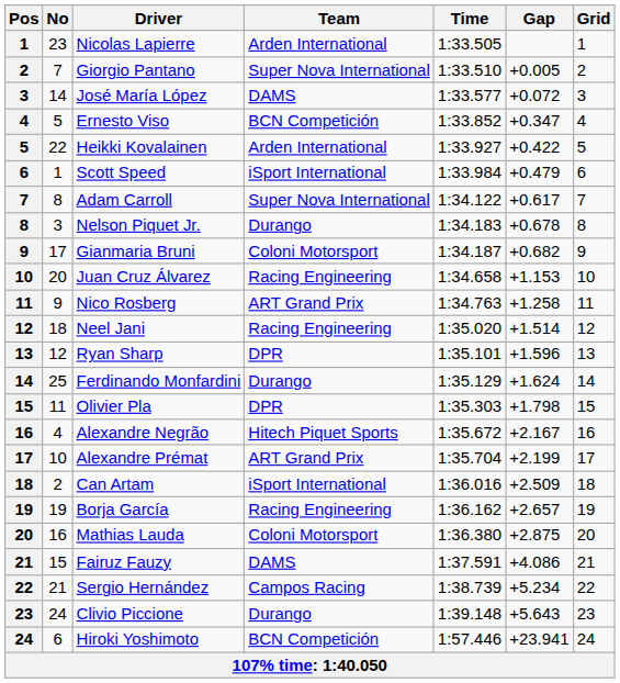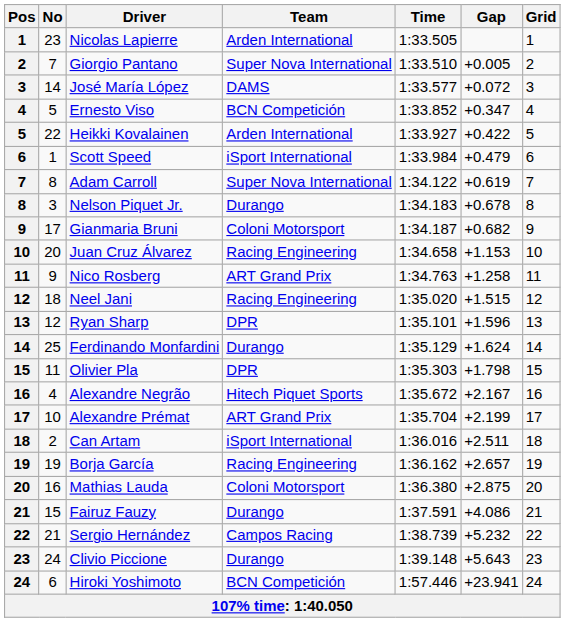 <table class="wikitable" style="font-size:85%">
 <tr>
 <th>Pos</th>
 <th>No</th>
 <th>Driver</th>
 <th>Team</th>
 <th>Time</th>
 <th>Gap</th>
 <th>Grid</th>
 </tr>
 <tr>
 <th>1</th>
 <td align="center">23</td>
 <td> <a href='#'>Nicolas Lapierre</a></td>
 <td><a href='#'>Arden International</a></td>
 <td>1:33.505</td>
 <td></td>
 <td>1</td>
 </tr>
 <tr>
 <th>2</th>
 <td align="center">7</td>
 <td> <a href='#'>Giorgio Pantano</a></td>
 <td><a href='#'>Super Nova International</a></td>
 <td>1:33.510</td>
 <td>+0.005</td>
 <td>2</td>
 </tr>
 <tr>
 <th>3</th>
 <td align="center">14</td>
 <td> <a href='#'>José María López</a></td>
 <td><a href='#'>DAMS</a></td>
 <td>1:33.577</td>
 <td>+0.072</td>
 <td>3</td>
 </tr>
 <tr>
 <th>4</th>
 <td align="center">5</td>
 <td> <a href='#'>Ernesto Viso</a></td>
 <td><a href='#'>BCN Competición</a></td>
 <td>1:33.852</td>
 <td>+0.347</td>
 <td>4</td>
 </tr>
 <tr>
 <th>5</th>
 <td align="center">22</td>
 <td> <a href='#'>Heikki Kovalainen</a></td>
 <td><a href='#'>Arden International</a></td>
 <td>1:33.927</td>
 <td>+0.422</td>
 <td>5</td>
 </tr>
 <tr>
 <th>6</th>
 <td align="center">1</td>
 <td> <a href='#'>Scott Speed</a></td>
 <td><a href='#'>iSport International</a></td>
 <td>1:33.984</td>
 <td>+0.479</td>
 <td>6</td>
 </tr>
 <tr>
 <th>7</th>
 <td align="center">8</td>
 <td> <a href='#'>Adam Carroll</a></td>
 <td><a href='#'>Super Nova International</a></td>
 <td>1:34.122</td>
-<td>+0.617</td>
+<td>+0.619</td>
 <td>7</td>
 </tr>
 <tr>
 <th>8</th>
 <td align="center">3</td>
 <td> <a href='#'>Nelson Piquet Jr.</a></td>
 <td><a href='#'>Durango</a></td>
 <td>1:34.183</td>
 <td>+0.678</td>
 <td>8</td>
 </tr>
 <tr>
 <th>9</th>
 <td align="center">17</td>
 <td> <a href='#'>Gianmaria Bruni</a></td>
 <td><a href='#'>Coloni Motorsport</a></td>
 <td>1:34.187</td>
 <td>+0.682</td>
 <td>9</td>
 </tr>
 <tr>
 <th>10</th>
 <td align="center">20</td>
 <td> <a href='#'>Juan Cruz Álvarez</a></td>
 <td><a href='#'>Racing Engineering</a></td>
 <td>1:34.658</td>
 <td>+1.153</td>
 <td>10</td>
 </tr>
 <tr>
 <th>11</th>
 <td align="center">9</td>
 <td> <a href='#'>Nico Rosberg</a></td>
 <td><a href='#'>ART Grand Prix</a></td>
 <td>1:34.763</td>
 <td>+1.258</td>
 <td>11</td>
 </tr>
 <tr>
 <th>12</th>
 <td align="center">18</td>
 <td> <a href='#'>Neel Jani</a></td>
 <td><a href='#'>Racing Engineering</a></td>
 <td>1:35.020</td>
-<td>+1.514</td>
+<td>+1.515</td>
 <td>12</td>
 </tr>
 <tr>
 <th>13</th>
 <td align="center">12</td>
 <td> <a href='#'>Ryan Sharp</a></td>
 <td><a href='#'>DPR</a></td>
 <td>1:35.101</td>
 <td>+1.596</td>
 <td>13</td>
 </tr>
 <tr>
 <th>14</th>
 <td align="center">25</td>
 <td> <a href='#'>Ferdinando Monfardini</a></td>
 <td><a href='#'>Durango</a></td>
 <td>1:35.129</td>
 <td>+1.624</td>
 <td>14</td>
 </tr>
 <tr>
 <th>15</th>
 <td align="center">11</td>
 <td> <a href='#'>Olivier Pla</a></td>
 <td><a href='#'>DPR</a></td>
 <td>1:35.303</td>
 <td>+1.798</td>
 <td>15</td>
 </tr>
 <tr>
 <th>16</th>
 <td align="center">4</td>
 <td> <a href='#'>Alexandre Negrão</a></td>
 <td><a href='#'>Hitech Piquet Sports</a></td>
 <td>1:35.672</td>
 <td>+2.167</td>
 <td>16</td>
 </tr>
 <tr>
 <th>17</th>
 <td align="center">10</td>
 <td> <a href='#'>Alexandre Prémat</a></td>
 <td><a href='#'>ART Grand Prix</a></td>
 <td>1:35.704</td>
 <td>+2.199</td>
 <td>17</td>
 </tr>
 <tr>
 <th>18</th>
 <td align="center">2</td>
 <td> <a href='#'>Can Artam</a></td>
 <td><a href='#'>iSport International</a></td>
 <td>1:36.016</td>
-<td>+2.509</td>
+<td>+2.511</td>
 <td>18</td>
 </tr>
 <tr>
 <th>19</th>
 <td align="center">19</td>
 <td> <a href='#'>Borja García</a></td>
 <td><a href='#'>Racing Engineering</a></td>
 <td>1:36.162</td>
 <td>+2.657</td>
 <td>19</td>
 </tr>
 <tr>
 <th>20</th>
 <td align="center">16</td>
 <td> <a href='#'>Mathias Lauda</a></td>
 <td><a href='#'>Coloni Motorsport</a></td>
 <td>1:36.380</td>
 <td>+2.875</td>
 <td>20</td>
 </tr>
 <tr>
 <th>21</th>
 <td align="center">15</td>
 <td> <a href='#'>Fairuz Fauzy</a></td>
-<td><a href='#'>DAMS</a></td>
+<td><a href='#'>Durango</a></td>
 <td>1:37.591</td>
 <td>+4.086</td>
 <td>21</td>
 </tr>
 <tr>
 <th>22</th>
 <td align="center">21</td>
 <td> <a href='#'>Sergio Hernández</a></td>
 <td><a href='#'>Campos Racing</a></td>
 <td>1:38.739</td>
-<td>+5.234</td>
+<td>+5.232</td>
 <td>22</td>
 </tr>
 <tr>
 <th>23</th>
 <td align="center">24</td>
 <td> <a href='#'>Clivio Piccione</a></td>
 <td><a href='#'>Durango</a></td>
 <td>1:39.148</td>
 <td>+5.643</td>
 <td>23</td>
 </tr>
 <tr>
 <th>24</th>
 <td align="center">6</td>
 <td> <a href='#'>Hiroki Yoshimoto</a></td>
 <td><a href='#'>BCN Competición</a></td>
 <td>1:57.446</td>
 <td>+23.941</td>
 <td>24</td>
 </tr>
 <tr>
 <th colspan="7"><a href='#'>107% time</a>: 1:40.050</th>
 </tr>
 </table>
